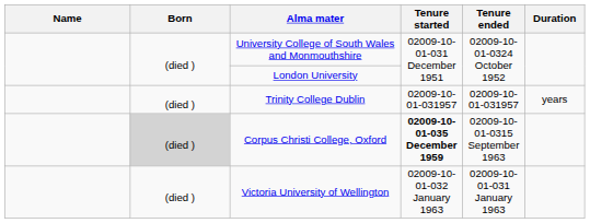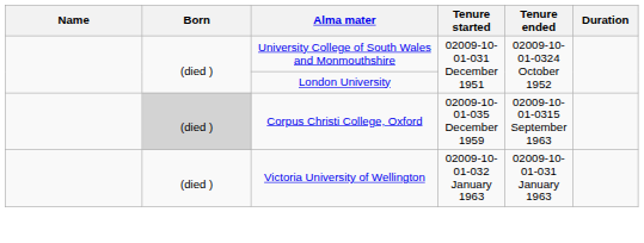 <table class="wikitable sortable" style="text-align:center; margin:auto; width:100%;">
 <tr>
 <th width=230>Name</th>
 <th width=180>Born</th>
 <th width=300><a href='#'>Alma mater</a></th>
 <th width=90>Tenure started</th>
 <th width=90>Tenure ended</th>
 <th width=90>Duration</th>
 </tr>
 <tr>
 <td rowspan="2"><br><strong></strong></td>
 <td rowspan="2"><br>(died )</td>
 <td><a href='#'>University College of South Wales and Monmouthshire</a></td>
 <td rowspan="2"><span>02009-10-01-03</span>1 December 1951</td>
 <td rowspan="2"><span>02009-10-01-03</span>24 October 1952</td>
 <td rowspan="2"></td>
 </tr>
 <tr>
 <td><a href='#'>London University</a></td>
 </tr>
 <tr>
 <td><br><strong></strong><br></td>
-<td><br>(died )</td>
-<td><a href='#'>Trinity College Dublin</a></td>
-<td><span>02009-10-01-03</span>1957</td>
-<td><span>02009-10-01-03</span>1957</td>
-<td> years</td>
-</tr>
-<tr>
-<td><br><strong></strong><br></td>
 <td style="background: lightgrey;"><br>(died )</td>
 <td><a href='#'>Corpus Christi College, Oxford</a></td>
-<td><strong><span>02009-10-01-03</span>5 December 1959</strong></td>
+<td><span>02009-10-01-03</span>5 December 1959</td>
 <td><span>02009-10-01-03</span>15 September 1963</td>
 <td></td>
 </tr>
 <tr>
 <td><br><strong></strong><br></td>
 <td><br>(died )</td>
 <td><a href='#'>Victoria University of Wellington</a></td>
 <td><span>02009-10-01-03</span>2 January 1963</td>
 <td><span>02009-10-01-03</span>1 January 1963</td>
 <td></td>
 </tr>
 </table>
